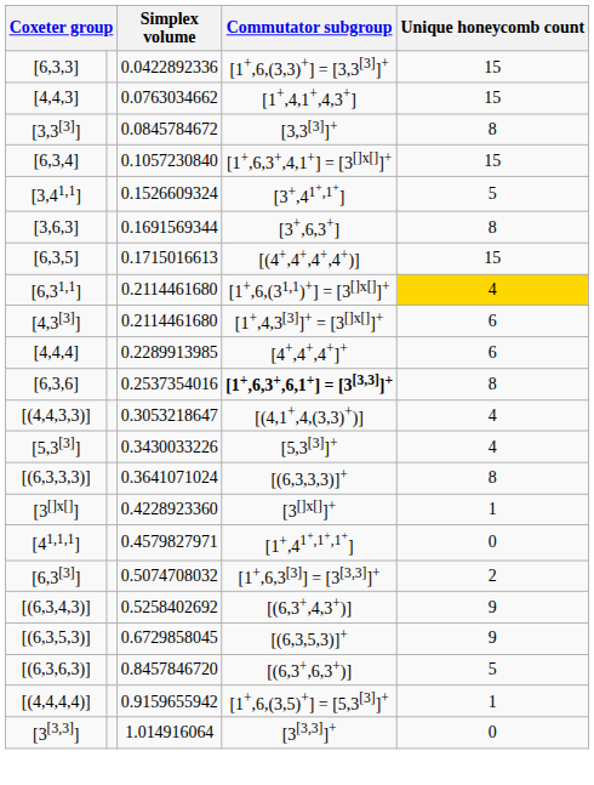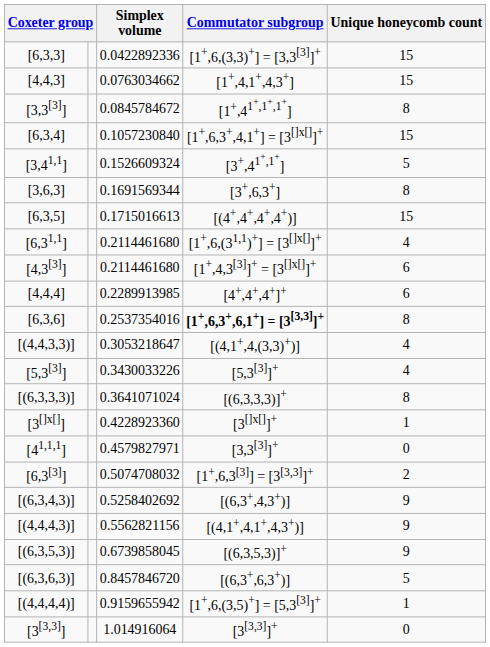 <table class="wikitable sortable">
 <tr>
 <th colspan=2><a href='#'>Coxeter group</a></th>
 <th>Simplex<br>volume</th>
 <th><a href='#'>Commutator subgroup</a></th>
 <th>Unique honeycomb count</th>
 </tr>
 <tr align=center>
 <td>[6,3,3]</td>
 <td></td>
 <td>0.0422892336</td>
 <td>[1<sup>+</sup>,6,(3,3)<sup>+</sup>] = [3,3<sup>[3]</sup>]<sup>+</sup></td>
 <td>15</td>
 </tr>
 <tr align=center>
 <td>[4,4,3]</td>
 <td></td>
 <td>0.0763034662</td>
 <td>[1<sup>+</sup>,4,1<sup>+</sup>,4,3<sup>+</sup>]</td>
 <td>15</td>
 </tr>
 <tr align=center>
 <td>[3,3<sup>[3]</sup>]</td>
 <td></td>
 <td>0.0845784672</td>
-<td>[3,3<sup>[3]</sup>]<sup>+</sup></td>
+<td>[1<sup>+</sup>,4<sup>1<sup>+</sup>,1<sup>+</sup>,1<sup>+</sup></sup>]</td>
 <td>8</td>
 </tr>
 <tr align=center>
 <td>[6,3,4]</td>
 <td></td>
 <td>0.1057230840</td>
 <td>[1<sup>+</sup>,6,3<sup>+</sup>,4,1<sup>+</sup>] = [3<sup>[]x[]</sup>]<sup>+</sup></td>
 <td>15</td>
 </tr>
 <tr align=center>
 <td>[3,4<sup>1,1</sup>]</td>
 <td></td>
 <td>0.1526609324</td>
 <td>[3<sup>+</sup>,4<sup>1<sup>+</sup>,1<sup>+</sup></sup>]</td>
 <td>5</td>
 </tr>
 <tr align=center>
 <td>[3,6,3]</td>
 <td></td>
 <td>0.1691569344</td>
 <td>[3<sup>+</sup>,6,3<sup>+</sup>]</td>
 <td>8</td>
 </tr>
 <tr align=center>
 <td>[6,3,5]</td>
 <td></td>
 <td>0.1715016613</td>
 <td>[(4<sup>+</sup>,4<sup>+</sup>,4<sup>+</sup>,4<sup>+</sup>)]</td>
 <td>15</td>
 </tr>
 <tr align=center>
 <td>[6,3<sup>1,1</sup>]</td>
 <td></td>
 <td>0.2114461680</td>
 <td>[1<sup>+</sup>,6,(3<sup>1,1</sup>)<sup>+</sup>] = [3<sup>[]x[]</sup>]<sup>+</sup></td>
-<td style="background: gold;">4</td>
+<td>4</td>
 </tr>
 <tr align=center>
 <td>[4,3<sup>[3]</sup>]</td>
 <td></td>
 <td>0.2114461680</td>
 <td>[1<sup>+</sup>,4,3<sup>[3]</sup>]<sup>+</sup> = [3<sup>[]x[]</sup>]<sup>+</sup></td>
 <td>6</td>
 </tr>
 <tr align=center>
 <td>[4,4,4]</td>
 <td></td>
 <td>0.2289913985</td>
 <td>[4<sup>+</sup>,4<sup>+</sup>,4<sup>+</sup>]<sup>+</sup></td>
 <td>6</td>
 </tr>
 <tr align=center>
 <td>[6,3,6]</td>
 <td></td>
 <td>0.2537354016</td>
 <td><strong>[1<sup>+</sup>,6,3<sup>+</sup>,6,1<sup>+</sup>] = [3<sup>[3,3]</sup>]<sup>+</sup></strong></td>
 <td>8</td>
 </tr>
 <tr align=center>
 <td>[(4,4,3,3)]</td>
 <td></td>
 <td>0.3053218647</td>
 <td>[(4,1<sup>+</sup>,4,(3,3)<sup>+</sup>)]</td>
 <td>4</td>
 </tr>
 <tr align=center>
 <td>[5,3<sup>[3]</sup>]</td>
 <td></td>
 <td>0.3430033226</td>
 <td>[5,3<sup>[3]</sup>]<sup>+</sup></td>
 <td>4</td>
 </tr>
 <tr align=center>
 <td>[(6,3,3,3)]</td>
 <td></td>
 <td>0.3641071024</td>
 <td>[(6,3,3,3)]<sup>+</sup></td>
 <td>8</td>
 </tr>
 <tr align=center>
 <td>[3<sup>[]x[]</sup>]</td>
 <td></td>
 <td>0.4228923360</td>
 <td>[3<sup>[]x[]</sup>]<sup>+</sup></td>
 <td>1</td>
 </tr>
 <tr align=center>
 <td>[4<sup>1,1,1</sup>]</td>
 <td></td>
 <td>0.4579827971</td>
-<td>[1<sup>+</sup>,4<sup>1<sup>+</sup>,1<sup>+</sup>,1<sup>+</sup></sup>]</td>
+<td>[3,3<sup>[3]</sup>]<sup>+</sup></td>
 <td>0</td>
 </tr>
 <tr align=center>
 <td>[6,3<sup>[3]</sup>]</td>
 <td></td>
 <td>0.5074708032</td>
 <td>[1<sup>+</sup>,6,3<sup>[3]</sup>] = [3<sup>[3,3]</sup>]<sup>+</sup></td>
 <td>2</td>
 </tr>
 <tr align=center>
 <td>[(6,3,4,3)]</td>
 <td></td>
 <td>0.5258402692</td>
 <td>[(6,3<sup>+</sup>,4,3<sup>+</sup>)]</td>
 <td>9</td>
 </tr>
 <tr align=center>
+<td>[(4,4,4,3)]</td>
+<td></td>
+<td>0.5562821156</td>
+<td>[(4,1<sup>+</sup>,4,1<sup>+</sup>,4,3<sup>+</sup>)]</td>
+<td>9</td>
+</tr>
+<tr align=center>
 <td>[(6,3,5,3)]</td>
 <td></td>
-<td>0.6729858045</td>
+<td>0.6739858045</td>
 <td>[(6,3,5,3)]<sup>+</sup></td>
 <td>9</td>
 </tr>
 <tr align=center>
 <td>[(6,3,6,3)]</td>
 <td></td>
 <td>0.8457846720</td>
 <td>[(6,3<sup>+</sup>,6,3<sup>+</sup>)]</td>
 <td>5</td>
 </tr>
 <tr align=center>
 <td>[(4,4,4,4)]</td>
 <td></td>
 <td>0.9159655942</td>
 <td>[1<sup>+</sup>,6,(3,5)<sup>+</sup>] = [5,3<sup>[3]</sup>]<sup>+</sup></td>
 <td>1</td>
 </tr>
 <tr align=center>
 <td>[3<sup>[3,3]</sup>]</td>
 <td></td>
 <td>1.014916064</td>
 <td>[3<sup>[3,3]</sup>]<sup>+</sup></td>
 <td>0</td>
 </tr>
 </table>
